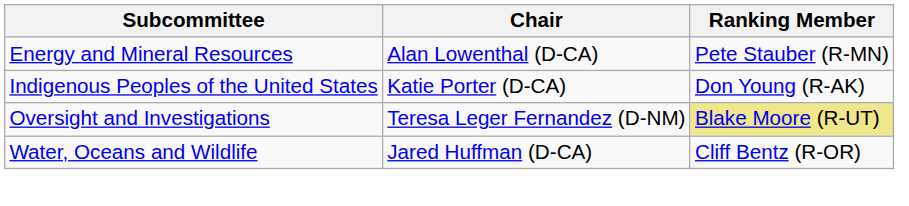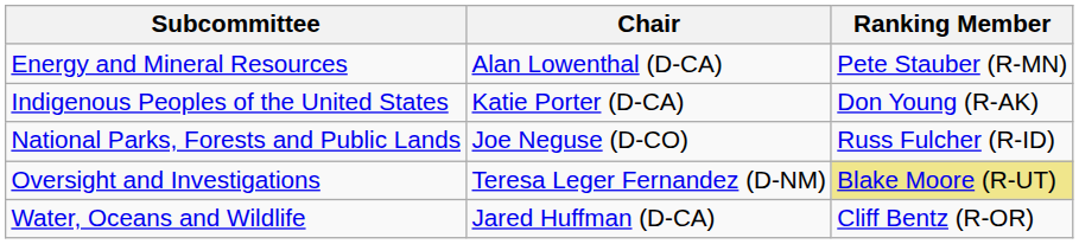 <table class="wikitable">
 <tr>
 <th>Subcommittee</th>
 <th>Chair</th>
 <th>Ranking Member</th>
 </tr>
 <tr>
 <td><a href='#'>Energy and Mineral Resources</a></td>
 <td><a href='#'>Alan Lowenthal</a> (D-CA)</td>
 <td><a href='#'>Pete Stauber</a> (R-MN)</td>
 </tr>
 <tr>
 <td><a href='#'>Indigenous Peoples of the United States</a></td>
 <td><a href='#'>Katie Porter</a> (D-CA)</td>
 <td><a href='#'>Don Young</a> (R-AK)</td>
 </tr>
 <tr>
+<td><a href='#'>National Parks, Forests and Public Lands</a></td>
+<td><a href='#'>Joe Neguse</a> (D-CO)</td>
+<td><a href='#'>Russ Fulcher</a> (R-ID)</td>
+</tr>
+<tr>
 <td><a href='#'>Oversight and Investigations</a></td>
 <td><a href='#'>Teresa Leger Fernandez</a> (D-NM)</td>
 <td style="background: khaki;"><a href='#'>Blake Moore</a> (R-UT)</td>
 </tr>
 <tr>
 <td><a href='#'>Water, Oceans and Wildlife</a></td>
 <td><a href='#'>Jared Huffman</a> (D-CA)</td>
 <td><a href='#'>Cliff Bentz</a> (R-OR)</td>
 </tr>
 </table>
